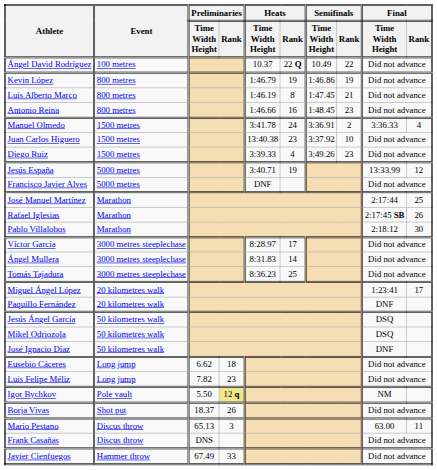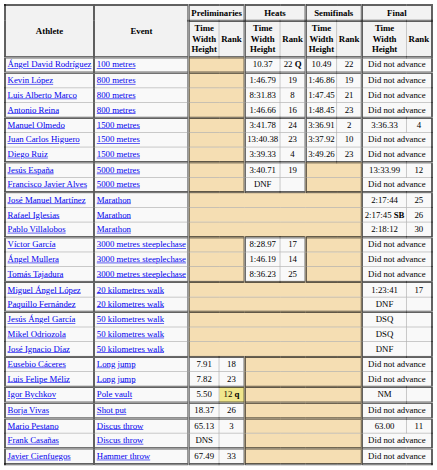 <table class=wikitable style="font-size:90%; border: double;">
 <tr>
 <th rowspan="2" style="border-right:double">Athlete</th>
 <th rowspan="2" style="border-right:double">Event</th>
 <th colspan="2" style="border-right:double; border-bottom:double;">Preliminaries</th>
 <th colspan="2" style="border-right:double; border-bottom:double;">Heats</th>
 <th colspan="2" style="border-right:double; border-bottom:double;">Semifinals</th>
 <th colspan="2" style="border-right:double; border-bottom:double;">Final</th>
 </tr>
 <tr>
 <th>Time<br>Width<br>Height</th>
 <th style="border-right:double">Rank</th>
 <th>Time<br>Width<br>Height</th>
 <th style="border-right:double">Rank</th>
 <th>Time<br>Width<br>Height</th>
 <th style="border-right:double">Rank</th>
 <th>Time<br>Width<br>Height</th>
 <th style="border-right:double">Rank</th>
 </tr>
 <tr style="border-top: double;">
 <td style="border-right:double"><a href='#'>Ángel David Rodríguez</a></td>
 <td style="border-right:double"><a href='#'>100 metres</a></td>
 <td style="border-right:double" colspan= 2 bgcolor="wheat"></td>
 <td align=center>10.37</td>
 <td align=center style="border-right:double">22 <strong>Q</strong></td>
 <td align=center>10.49</td>
 <td align=center style="border-right:double">22</td>
 <td colspan="2" align=center>Did not advance</td>
 </tr>
 <tr style="border-top: double;">
 <td style="border-right:double"><a href='#'>Kevin López</a></td>
 <td style="border-right:double"><a href='#'>800 metres</a></td>
 <td style="border-right:double" colspan= 2 bgcolor="wheat"></td>
 <td align=center>1:46.79</td>
 <td align=center style="border-right:double">19</td>
 <td align=center>1:46.86</td>
 <td align=center style="border-right:double">19</td>
 <td colspan="2" align=center>Did not advance</td>
 </tr>
 <tr>
 <td style="border-right:double"><a href='#'>Luis Alberto Marco</a></td>
 <td style="border-right:double"><a href='#'>800 metres</a></td>
 <td style="border-right:double" colspan= 2 bgcolor="wheat"></td>
-<td align=center>1:46.19</td>
+<td align=center>8:31.83</td>
 <td align=center style="border-right:double">8</td>
 <td align=center>1:47.45</td>
 <td align=center style="border-right:double">21</td>
 <td colspan="2" align=center>Did not advance</td>
 </tr>
 <tr>
 <td style="border-right:double"><a href='#'>Antonio Reina</a></td>
 <td style="border-right:double"><a href='#'>800 metres</a></td>
 <td style="border-right:double" colspan= 2 bgcolor="wheat"></td>
 <td align=center>1:46.66</td>
 <td align=center style="border-right:double">16</td>
 <td align=center>1:48.45</td>
 <td align=center style="border-right:double">23</td>
 <td colspan="2" align=center>Did not advance</td>
 </tr>
 <tr style="border-top: double;">
 <td style="border-right:double"><a href='#'>Manuel Olmedo</a></td>
 <td style="border-right:double"><a href='#'>1500 metres</a></td>
 <td style="border-right:double" colspan= 2 bgcolor="wheat"></td>
 <td align=center>3:41.78</td>
 <td style="border-right:double" align=center>24</td>
 <td align=center>3:36.91</td>
 <td style="border-right:double" align=center>2</td>
 <td align=center>3:36.33</td>
 <td align=center>4</td>
 </tr>
 <tr>
 <td style="border-right:double"><a href='#'>Juan Carlos Higuero</a></td>
 <td style="border-right:double"><a href='#'>1500 metres</a></td>
 <td style="border-right:double" colspan= 2 bgcolor="wheat"></td>
 <td align=center>13:40.38</td>
 <td style="border-right:double" align=center>23</td>
 <td>3:37.92</td>
 <td style="border-right:double" align=center>10</td>
 <td colspan="2" align=center>Did not advance</td>
 </tr>
 <tr>
 <td style="border-right:double"><a href='#'>Diego Ruiz</a></td>
 <td style="border-right:double"><a href='#'>1500 metres</a></td>
 <td style="border-right:double" colspan= 2 bgcolor="wheat"></td>
 <td align=center>3:39.33</td>
 <td style="border-right:double" align=center>4</td>
 <td align=center>3:49.26</td>
 <td style="border-right:double" align=center>23</td>
 <td colspan="2" align=center>Did not advance</td>
 </tr>
 <tr style="border-top: double;">
 <td style="border-right:double"><a href='#'>Jesús España</a></td>
 <td style="border-right:double"><a href='#'>5000 metres</a></td>
 <td style="border-right:double" colspan= 2 bgcolor="wheat"></td>
 <td align=center>3:40.71</td>
 <td align=center style="border-right:double">19</td>
 <td style="border-right:double" colspan= 2 bgcolor="wheat"></td>
 <td align=center>13:33.99</td>
 <td align=center>12</td>
 </tr>
 <tr>
 <td style="border-right:double"><a href='#'>Francisco Javier Alves</a></td>
 <td style="border-right:double"><a href='#'>5000 metres</a></td>
 <td style="border-right:double" colspan= 2 bgcolor="wheat"></td>
 <td align=center>DNF</td>
 <td align=center style="border-right:double"></td>
 <td style="border-right:double" colspan= 2 bgcolor="wheat"></td>
 <td colspan="2" align=center>Did not advance</td>
 </tr>
 <tr style="border-top: double;">
 <td style="border-right:double"><a href='#'>José Manuel Martínez</a></td>
 <td style="border-right:double"><a href='#'>Marathon</a></td>
 <td style="border-right:double" colspan= 6 bgcolor="wheat"></td>
 <td align=center>2:17:44</td>
 <td align=center>25</td>
 </tr>
 <tr>
 <td style="border-right:double"><a href='#'>Rafael Iglesias</a></td>
 <td style="border-right:double"><a href='#'>Marathon</a></td>
 <td style="border-right:double" colspan= 6 bgcolor="wheat"></td>
 <td align=center>2:17:45 <strong>SB</strong></td>
 <td align=center>26</td>
 </tr>
 <tr>
 <td style="border-right:double"><a href='#'>Pablo Villalobos</a></td>
 <td style="border-right:double"><a href='#'>Marathon</a></td>
 <td style="border-right:double" colspan= 6 bgcolor="wheat"></td>
 <td align=center>2:18:12</td>
 <td align=center>30</td>
 </tr>
 <tr style="border-top: double;">
 <td style="border-right:double"><a href='#'>Víctor García</a></td>
 <td style="border-right:double"><a href='#'>3000 metres steeplechase</a></td>
 <td style="border-right:double" colspan= 2 bgcolor="wheat"></td>
 <td align=center>8:28.97</td>
 <td align=center style="border-right:double">17</td>
 <td style="border-right:double" colspan= 2 bgcolor="wheat"></td>
 <td colspan="2" align=center>Did not advance</td>
 </tr>
 <tr>
 <td style="border-right:double"><a href='#'>Ángel Mullera</a></td>
 <td style="border-right:double"><a href='#'>3000 metres steeplechase</a></td>
 <td style="border-right:double" colspan= 2 bgcolor="wheat"></td>
-<td align=center>8:31.83</td>
+<td align=center>1:46.19</td>
 <td align=center style="border-right:double">14</td>
 <td style="border-right:double" colspan= 2 bgcolor="wheat"></td>
 <td colspan="2" align=center>Did not advance</td>
 </tr>
 <tr>
 <td style="border-right:double"><a href='#'>Tomás Tajadura</a></td>
 <td style="border-right:double"><a href='#'>3000 metres steeplechase</a></td>
 <td style="border-right:double" colspan= 2 bgcolor="wheat"></td>
 <td align=center>8:36.23</td>
 <td align=center style="border-right:double">25</td>
 <td style="border-right:double" colspan= 2 bgcolor="wheat"></td>
 <td colspan="2" align=center>Did not advance</td>
 </tr>
 <tr style="border-top: double;">
 <td style="border-right:double"><a href='#'>Miguel Ángel López</a></td>
 <td style="border-right:double"><a href='#'>20 kilometres walk</a></td>
 <td style="border-right:double" colspan= 6 bgcolor="wheat"></td>
 <td align=center>1:23:41</td>
 <td align=center>17</td>
 </tr>
 <tr>
 <td style="border-right:double"><a href='#'>Paquillo Fernández</a></td>
 <td style="border-right:double"><a href='#'>20 kilometres walk</a></td>
 <td style="border-right:double" colspan= 6 bgcolor="wheat"></td>
 <td align=center>DNF</td>
 <td align=center></td>
 </tr>
 <tr style="border-top: double;">
 <td style="border-right:double"><a href='#'>Jesús Ángel García</a></td>
 <td style="border-right:double"><a href='#'>50 kilometres walk</a></td>
 <td style="border-right:double" colspan= 6 bgcolor="wheat"></td>
 <td align=center>DSQ</td>
 <td align=center></td>
 </tr>
 <tr>
 <td style="border-right:double"><a href='#'>Mikel Odriozola</a></td>
 <td style="border-right:double"><a href='#'>50 kilometres walk</a></td>
 <td style="border-right:double" colspan= 6 bgcolor="wheat"></td>
 <td align=center>DSQ</td>
 <td align=center></td>
 </tr>
 <tr>
 <td style="border-right:double"><a href='#'>José Ignacio Díaz</a></td>
 <td style="border-right:double"><a href='#'>50 kilometres walk</a></td>
 <td style="border-right:double" colspan= 6 bgcolor="wheat"></td>
 <td align=center>DNF</td>
 <td align=center></td>
 </tr>
 <tr style="border-top: double;">
 <td style="border-right:double"><a href='#'>Eusebio Cáceres</a></td>
 <td style="border-right:double"><a href='#'>Long jump</a></td>
-<td align=center>6.62</td>
+<td align=center>7.91</td>
 <td align=center style="border-right:double">18</td>
 <td style="border-right:double" colspan= 4 bgcolor="wheat"></td>
 <td colspan="2" align=center>Did not advance</td>
 </tr>
 <tr>
 <td style="border-right:double"><a href='#'>Luis Felipe Méliz</a></td>
 <td style="border-right:double"><a href='#'>Long jump</a></td>
 <td align=center>7.82</td>
 <td align=center style="border-right:double">23</td>
 <td style="border-right:double" colspan= 4 bgcolor="wheat"></td>
 <td colspan="2" align=center>Did not advance</td>
 </tr>
 <tr style="border-top: double;">
 <td style="border-right:double"><a href='#'>Igor Bychkov</a></td>
 <td style="border-right:double"><a href='#'>Pole vault</a></td>
 <td align=center>5.50</td>
 <td align=center style="background: khaki; border-right:double">12 <strong>q</strong></td>
 <td style="border-right:double" colspan= 4 bgcolor="wheat"></td>
 <td align=center>NM</td>
 <td align=center></td>
 </tr>
 <tr style="border-top: double;">
 <td style="border-right:double"><a href='#'>Borja Vivas</a></td>
 <td style="border-right:double"><a href='#'>Shot put</a></td>
 <td align=center>18.37</td>
 <td align=center style="border-right:double">26</td>
 <td style="border-right:double" colspan= 4 bgcolor="wheat"></td>
 <td colspan="2" align=center>Did not advance</td>
 </tr>
 <tr style="border-top: double;">
 <td style="border-right:double"><a href='#'>Mario Pestano</a></td>
 <td style="border-right:double"><a href='#'>Discus throw</a></td>
 <td align=center>65.13</td>
 <td align=center style="border-right:double">3</td>
 <td style="border-right:double" colspan= 4 bgcolor="wheat"></td>
 <td align=center>63.00</td>
 <td align=center>11</td>
 </tr>
 <tr>
 <td style="border-right:double"><a href='#'>Frank Casañas</a></td>
 <td style="border-right:double"><a href='#'>Discus throw</a></td>
 <td align=center>DNS</td>
 <td align=center style="border-right:double"></td>
 <td style="border-right:double" colspan= 4 bgcolor="wheat"></td>
 <td colspan="2" align=center>Did not advance</td>
 </tr>
 <tr style="border-top: double;">
 <td style="border-right:double"><a href='#'>Javier Cienfuegos</a></td>
 <td style="border-right:double"><a href='#'>Hammer throw</a></td>
 <td align=center>67.49</td>
 <td align=center style="border-right:double">33</td>
 <td style="border-right:double" colspan= 4 bgcolor="wheat"></td>
 <td colspan="2" align=center>Did not advance</td>
 </tr>
 </table>
